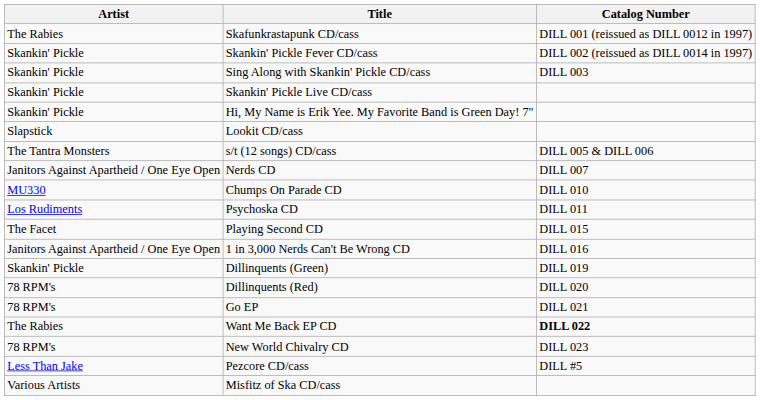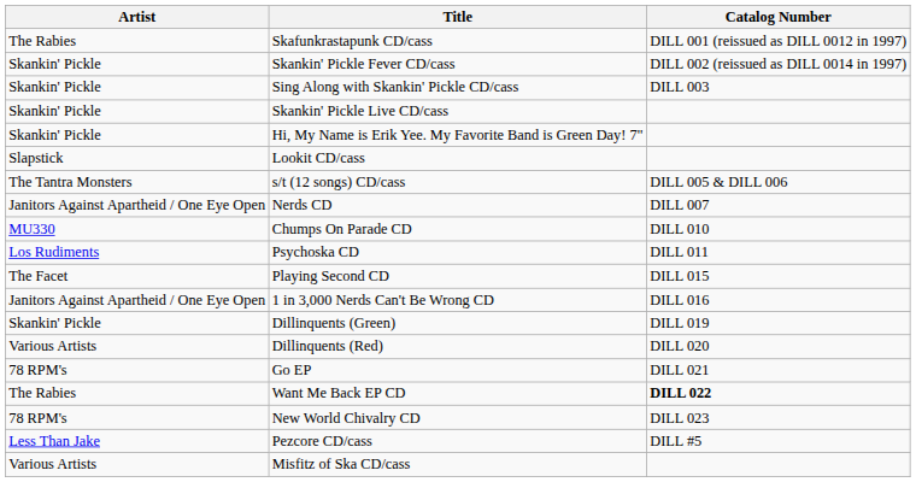 <table class="wikitable">
 <tr>
 <th>Artist</th>
 <th>Title</th>
 <th>Catalog Number</th>
 </tr>
 <tr>
 <td>The Rabies</td>
 <td>Skafunkrastapunk CD/cass</td>
 <td>DILL 001 (reissued as DILL 0012 in 1997)</td>
 </tr>
 <tr>
 <td>Skankin' Pickle</td>
 <td>Skankin' Pickle Fever CD/cass</td>
 <td>DILL 002 (reissued as DILL 0014 in 1997)</td>
 </tr>
 <tr>
 <td>Skankin' Pickle</td>
 <td>Sing Along with Skankin' Pickle CD/cass</td>
 <td>DILL 003</td>
 </tr>
 <tr>
 <td>Skankin' Pickle</td>
 <td>Skankin' Pickle Live CD/cass</td>
 <td></td>
 </tr>
 <tr>
 <td>Skankin' Pickle</td>
 <td>Hi, My Name is Erik Yee.  My Favorite Band is Green Day! 7"</td>
 </tr>
 <tr>
 <td>Slapstick</td>
 <td>Lookit CD/cass</td>
 <td></td>
 </tr>
 <tr>
 <td>The Tantra Monsters</td>
 <td>s/t (12 songs) CD/cass</td>
 <td>DILL 005 & DILL 006</td>
 </tr>
 <tr>
 <td>Janitors Against Apartheid / One Eye Open</td>
 <td>Nerds CD</td>
 <td>DILL 007</td>
 </tr>
 <tr>
 <td><a href='#'>MU330</a></td>
 <td>Chumps On Parade CD</td>
 <td>DILL 010</td>
 </tr>
 <tr>
 <td><a href='#'>Los Rudiments</a></td>
 <td>Psychoska CD</td>
 <td>DILL 011</td>
 </tr>
 <tr>
 <td>The Facet</td>
 <td>Playing Second CD</td>
 <td>DILL 015</td>
 </tr>
 <tr>
 <td>Janitors Against Apartheid / One Eye Open</td>
 <td>1 in 3,000 Nerds Can't Be Wrong CD</td>
 <td>DILL 016</td>
 </tr>
 <tr>
 <td>Skankin' Pickle</td>
 <td>Dillinquents (Green)</td>
 <td>DILL 019</td>
 </tr>
 <tr>
-<td>78 RPM's</td>
+<td>Various Artists</td>
 <td>Dillinquents (Red)</td>
 <td>DILL 020</td>
 </tr>
 <tr>
 <td>78 RPM's</td>
 <td>Go EP</td>
 <td>DILL 021</td>
 </tr>
 <tr>
 <td>The Rabies</td>
 <td>Want Me Back EP CD</td>
 <td><strong>DILL 022</strong></td>
 </tr>
 <tr>
 <td>78 RPM's</td>
 <td>New World Chivalry CD</td>
 <td>DILL 023</td>
 </tr>
 <tr>
 <td><a href='#'>Less Than Jake</a></td>
 <td>Pezcore CD/cass</td>
 <td>DILL #5</td>
 </tr>
 <tr>
 <td>Various Artists</td>
 <td>Misfitz of Ska CD/cass</td>
 <td></td>
 </tr>
 </table>
